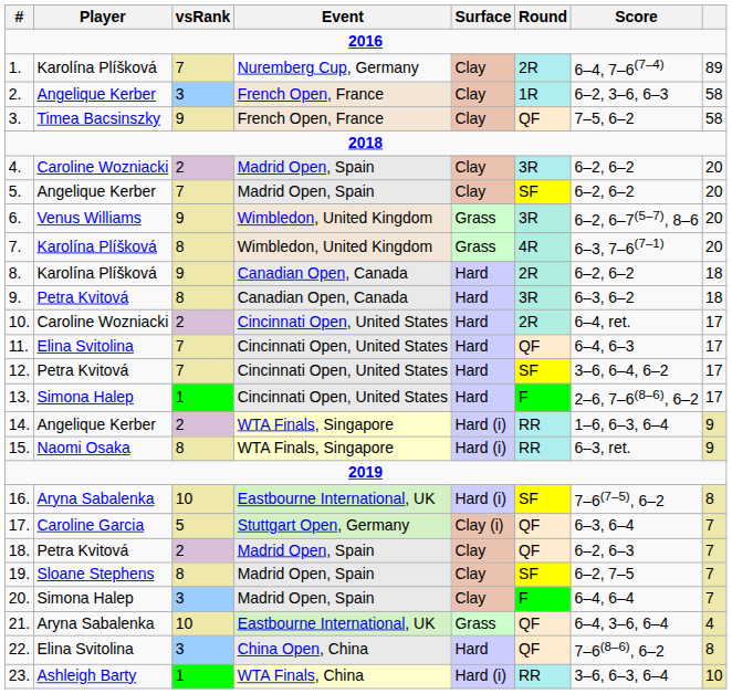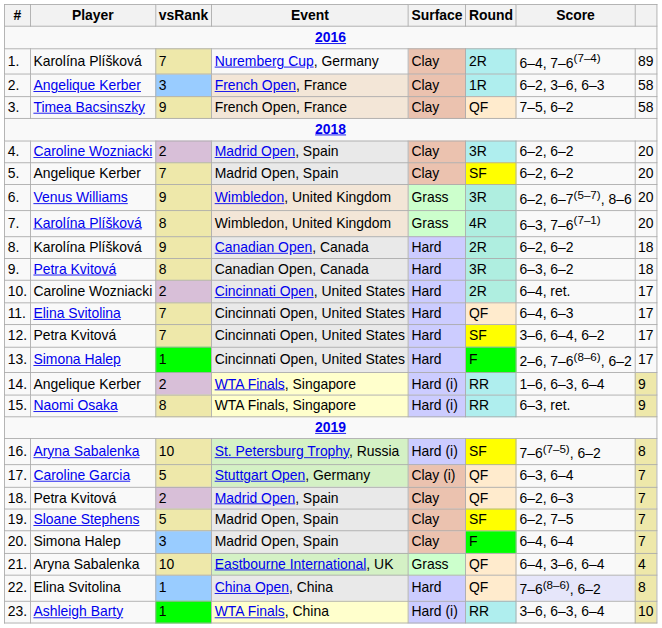 <table class="wikitable sortable">
 <tr>
 <th>#</th>
 <th>Player</th>
 <th>vsRank</th>
 <th>Event</th>
 <th>Surface</th>
 <th>Round</th>
 <th class=unsortable>Score</th>
 <th></th>
 </tr>
 <tr>
 <td colspan=8 style=text-align:center><strong><a href='#'>2016</a></strong></td>
 </tr>
 <tr>
 <td>1.</td>
 <td> Karolína Plíšková</td>
 <td bgcolor=#eee8aa>7</td>
 <td><a href='#'>Nuremberg Cup</a>, Germany</td>
 <td bgcolor=#ebc2af>Clay</td>
 <td bgcolor=#afeeee>2R</td>
 <td>6–4, 7–6<sup>(7–4)</sup></td>
 <td>89</td>
 </tr>
 <tr>
 <td>2.</td>
 <td> <a href='#'>Angelique Kerber</a></td>
 <td style=background:#9cf>3</td>
 <td bgcolor=#f3e6d7><a href='#'>French Open</a>, France</td>
 <td bgcolor=#ebc2af>Clay</td>
 <td bgcolor=#afeeee>1R</td>
 <td>6–2, 3–6, 6–3</td>
 <td>58</td>
 </tr>
 <tr>
 <td>3.</td>
 <td> <a href='#'>Timea Bacsinszky</a></td>
 <td bgcolor=#eee8aa>9</td>
 <td bgcolor=#f3e6d7>French Open, France</td>
 <td bgcolor=#ebc2af>Clay</td>
 <td bgcolor=#ffebcd>QF</td>
 <td>7–5, 6–2</td>
 <td>58</td>
 </tr>
 <tr>
 <td colspan=8 style=text-align:center><strong><a href='#'>2018</a></strong></td>
 </tr>
 <tr>
 <td>4.</td>
 <td> <a href='#'>Caroline Wozniacki</a></td>
 <td bgcolor=thistle>2</td>
 <td bgcolor=#e9e9e9><a href='#'>Madrid Open</a>, Spain</td>
 <td bgcolor=#ebc2af>Clay</td>
 <td bgcolor=#afeeee>3R</td>
 <td>6–2, 6–2</td>
 <td>20</td>
 </tr>
 <tr>
 <td>5.</td>
 <td> Angelique Kerber</td>
 <td bgcolor=#eee8aa>7</td>
 <td bgcolor=#e9e9e9>Madrid Open, Spain</td>
 <td bgcolor=#ebc2af>Clay</td>
 <td bgcolor=yellow>SF</td>
 <td>6–2, 6–2</td>
 <td>20</td>
 </tr>
 <tr>
 <td>6.</td>
 <td> <a href='#'>Venus Williams</a></td>
 <td bgcolor=#eee8aa>9</td>
 <td bgcolor=#f3e6d7><a href='#'>Wimbledon</a>, United Kingdom</td>
 <td bgcolor=#ccffcc>Grass</td>
 <td bgcolor=#afeee>3R</td>
 <td>6–2, 6–7<sup>(5–7)</sup>, 8–6</td>
 <td>20</td>
 </tr>
 <tr>
 <td>7.</td>
 <td> <a href='#'>Karolína Plíšková</a></td>
 <td bgcolor=#eee8aa>8</td>
 <td bgcolor=#f3e6d7>Wimbledon, United Kingdom</td>
 <td bgcolor=#ccffcc>Grass</td>
 <td bgcolor=#afeee>4R</td>
 <td>6–3, 7–6<sup>(7–1)</sup></td>
 <td>20</td>
 </tr>
 <tr>
 <td>8.</td>
 <td> Karolína Plíšková</td>
 <td bgcolor=#eee8aa>9</td>
 <td bgcolor=#e9e9e9><a href='#'>Canadian Open</a>, Canada</td>
 <td bgcolor=#ccccff>Hard</td>
 <td bgcolor=#afeee>2R</td>
 <td>6–2, 6–2</td>
 <td>18</td>
 </tr>
 <tr>
 <td>9.</td>
 <td> <a href='#'>Petra Kvitová</a></td>
 <td bgcolor=#eee8aa>8</td>
 <td bgcolor=#e9e9e9>Canadian Open, Canada</td>
 <td bgcolor=#ccccff>Hard</td>
 <td bgcolor=#afeee>3R</td>
 <td>6–3, 6–2</td>
 <td>18</td>
 </tr>
 <tr>
 <td>10.</td>
 <td> Caroline Wozniacki</td>
 <td bgcolor=thistle>2</td>
 <td bgcolor=#e9e9e9><a href='#'>Cincinnati Open</a>, United States</td>
 <td bgcolor=#ccccff>Hard</td>
 <td bgcolor=#afeee>2R</td>
 <td>6–4, ret.</td>
 <td>17</td>
 </tr>
 <tr>
 <td>11.</td>
 <td> <a href='#'>Elina Svitolina</a></td>
 <td bgcolor=#eee8aa>7</td>
 <td bgcolor=#e9e9e9>Cincinnati Open, United States</td>
 <td bgcolor=#ccccff>Hard</td>
 <td bgcolor=#ffebcd>QF</td>
 <td>6–4, 6–3</td>
 <td>17</td>
 </tr>
 <tr>
 <td>12.</td>
 <td> Petra Kvitová</td>
 <td bgcolor=#eee8aa>7</td>
 <td bgcolor=#e9e9e9>Cincinnati Open, United States</td>
 <td bgcolor=#ccccff>Hard</td>
 <td bgcolor=yellow>SF</td>
 <td>3–6, 6–4, 6–2</td>
 <td>17</td>
 </tr>
 <tr>
 <td>13.</td>
 <td> <a href='#'>Simona Halep</a></td>
 <td bgcolor=lime>1</td>
 <td bgcolor=#e9e9e9>Cincinnati Open, United States</td>
 <td bgcolor=#ccccff>Hard</td>
 <td bgcolor=lime>F</td>
 <td>2–6, 7–6<sup>(8–6)</sup>, 6–2</td>
 <td>17</td>
 </tr>
 <tr>
 <td>14.</td>
 <td> Angelique Kerber</td>
 <td bgcolor=thistle>2</td>
 <td style=background:#ffffcc><a href='#'>WTA Finals</a>, Singapore</td>
 <td style=background:#ccf>Hard (i)</td>
 <td style=background:#afeeee>RR</td>
 <td>1–6, 6–3, 6–4</td>
 <td bgcolor=#eee8aa>9</td>
 </tr>
 <tr>
 <td>15.</td>
 <td> <a href='#'>Naomi Osaka</a></td>
 <td bgcolor=#eee8aa>8</td>
 <td style=background:#ffffcc>WTA Finals, Singapore</td>
 <td style=background:#ccf>Hard (i)</td>
 <td style=background:#afeeee>RR</td>
 <td>6–3, ret.</td>
 <td bgcolor=#eee8aa>9</td>
 </tr>
 <tr>
 <td colspan=8 style=text-align:center><strong><a href='#'>2019</a></strong></td>
 </tr>
 <tr>
 <td>16.</td>
 <td> <a href='#'>Aryna Sabalenka</a></td>
 <td bgcolor=#eee8aa>10</td>
-<td bgcolor=d4f1c5><a href='#'>Eastbourne International</a>, UK</td>
+<td bgcolor=d4f1c5><a href='#'>St. Petersburg Trophy</a>, Russia</td>
 <td style=background:#ccf>Hard (i)</td>
 <td bgcolor=yellow>SF</td>
 <td>7–6<sup>(7–5)</sup>, 6–2</td>
 <td bgcolor=#eee8aa>8</td>
 </tr>
 <tr>
 <td>17.</td>
 <td> <a href='#'>Caroline Garcia</a></td>
 <td bgcolor=#eee8aa>5</td>
 <td bgcolor=d4f1c5><a href='#'>Stuttgart Open</a>, Germany</td>
 <td bgcolor=#ebc2af>Clay (i)</td>
 <td bgcolor=#ffebcd>QF</td>
 <td>6–3, 6–4</td>
 <td bgcolor=#eee8aa>7</td>
 </tr>
 <tr>
 <td>18.</td>
 <td> Petra Kvitová</td>
 <td bgcolor=thistle>2</td>
 <td bgcolor=#e9e9e9><a href='#'>Madrid Open</a>, Spain</td>
 <td bgcolor=#ebc2af>Clay</td>
 <td bgcolor=#ffebcd>QF</td>
 <td>6–2, 6–3</td>
 <td bgcolor=#eee8aa>7</td>
 </tr>
 <tr>
 <td>19.</td>
 <td> <a href='#'>Sloane Stephens</a></td>
-<td bgcolor=#eee8aa>8</td>
+<td bgcolor=#eee8aa>5</td>
 <td bgcolor=#e9e9e9>Madrid Open, Spain</td>
 <td bgcolor=#ebc2af>Clay</td>
 <td bgcolor=yellow>SF</td>
 <td>6–2, 7–5</td>
 <td bgcolor=#eee8aa>7</td>
 </tr>
 <tr>
 <td>20.</td>
 <td> Simona Halep</td>
 <td style=background:#9cf>3</td>
 <td bgcolor=#e9e9e9>Madrid Open, Spain</td>
 <td bgcolor=#ebc2af>Clay</td>
 <td bgcolor=lime>F</td>
 <td>6–4, 6–4</td>
 <td bgcolor=#eee8aa>7</td>
 </tr>
 <tr>
 <td>21.</td>
 <td> Aryna Sabalenka</td>
 <td bgcolor=#eee8aa>10</td>
 <td bgcolor=d4f1c5><a href='#'>Eastbourne International</a>, UK</td>
 <td bgcolor=#ccffcc>Grass</td>
 <td bgcolor=#ffebcd>QF</td>
 <td>6–4, 3–6, 6–4</td>
 <td bgcolor=#eee8aa>4</td>
 </tr>
 <tr>
 <td>22.</td>
 <td> Elina Svitolina</td>
-<td style=background:#9cf>3</td>
+<td style=background:#9cf>1</td>
 <td bgcolor=#e9e9e9><a href='#'>China Open</a>, China</td>
 <td bgcolor=#ccccff>Hard</td>
 <td bgcolor=#ffebcd>QF</td>
-<td>7–6<sup>(8–6)</sup>, 6–2</td>
+<td style="background: lavender;">7–6<sup>(8–6)</sup>, 6–2</td>
 <td bgcolor=#eee8aa>8</td>
 </tr>
 <tr>
 <td>23.</td>
 <td> <a href='#'>Ashleigh Barty</a></td>
 <td bgcolor=lime>1</td>
 <td bgcolor=ffffcc><a href='#'>WTA Finals</a>, China</td>
 <td bgcolor=ccccff>Hard (i)</td>
 <td bgcolor=afeeee>RR</td>
 <td>3–6, 6–3, 6–4</td>
 <td bgcolor=eee8aa>10</td>
 </tr>
 </table>
